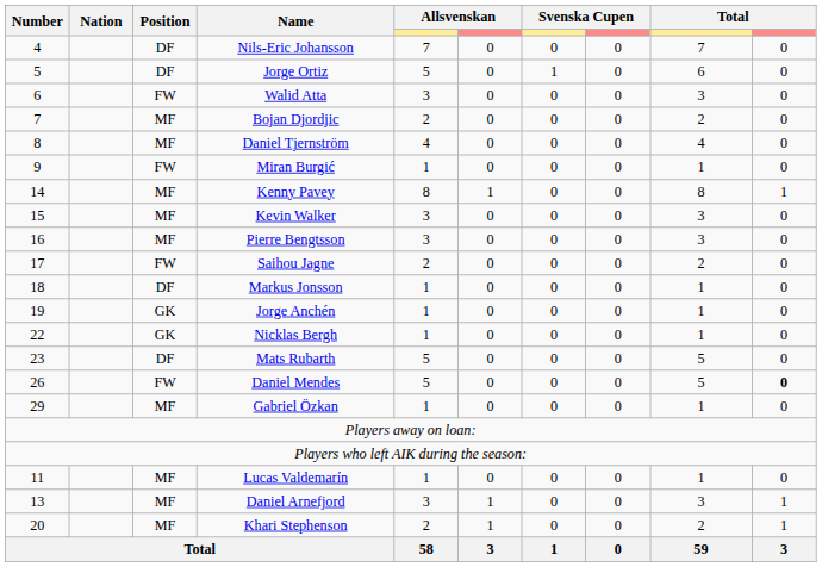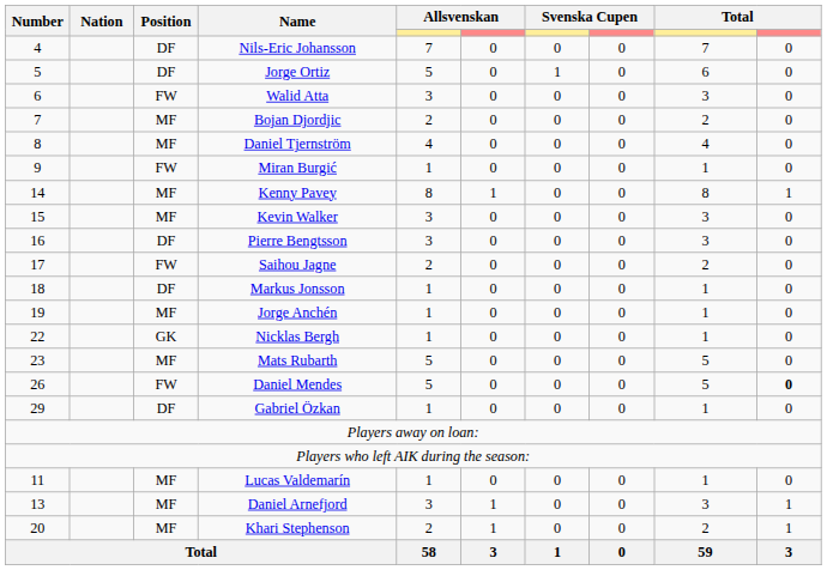 <table class="wikitable" style="font-size: 95%; text-align: center;">
 <tr>
 <th rowspan=2 width=60>Number</th>
 <th rowspan=2 width=60>Nation</th>
 <th rowspan=2 width=60>Position</th>
 <th rowspan=2 width=200>Name</th>
 <th colspan=2>Allsvenskan</th>
 <th colspan=2>Svenska Cupen</th>
 <th colspan=2>Total</th>
 </tr>
 <tr>
 <th style="width:60px; background:#fe9;"></th>
 <th style="width:60px; background:#ff8888;"></th>
 <th style="width:60px; background:#fe9;"></th>
 <th style="width:60px; background:#ff8888;"></th>
 <th style="width:100px; background:#fe9;"></th>
 <th style="width:60px; background:#ff8888;"></th>
 </tr>
 <tr>
 <td>4</td>
 <td></td>
 <td>DF</td>
 <td><a href='#'>Nils-Eric Johansson</a></td>
 <td>7</td>
 <td>0</td>
 <td>0</td>
 <td>0</td>
 <td>7</td>
 <td>0</td>
 </tr>
 <tr>
 <td>5</td>
 <td></td>
 <td>DF</td>
 <td><a href='#'>Jorge Ortiz</a></td>
 <td>5</td>
 <td>0</td>
 <td>1</td>
 <td>0</td>
 <td>6</td>
 <td>0</td>
 </tr>
 <tr>
 <td>6</td>
 <td></td>
 <td>FW</td>
 <td><a href='#'>Walid Atta</a></td>
 <td>3</td>
 <td>0</td>
 <td>0</td>
 <td>0</td>
 <td>3</td>
 <td>0</td>
 </tr>
 <tr>
 <td>7</td>
 <td></td>
 <td>MF</td>
 <td><a href='#'>Bojan Djordjic</a></td>
 <td>2</td>
 <td>0</td>
 <td>0</td>
 <td>0</td>
 <td>2</td>
 <td>0</td>
 </tr>
 <tr>
 <td>8</td>
 <td></td>
 <td>MF</td>
 <td><a href='#'>Daniel Tjernström</a></td>
 <td>4</td>
 <td>0</td>
 <td>0</td>
 <td>0</td>
 <td>4</td>
 <td>0</td>
 </tr>
 <tr>
 <td>9</td>
 <td></td>
 <td>FW</td>
 <td><a href='#'>Miran Burgić</a></td>
 <td>1</td>
 <td>0</td>
 <td>0</td>
 <td>0</td>
 <td>1</td>
 <td>0</td>
 </tr>
 <tr>
 <td>14</td>
 <td></td>
 <td>MF</td>
 <td><a href='#'>Kenny Pavey</a></td>
 <td>8</td>
 <td>1</td>
 <td>0</td>
 <td>0</td>
 <td>8</td>
 <td>1</td>
 </tr>
 <tr>
 <td>15</td>
 <td></td>
 <td>MF</td>
 <td><a href='#'>Kevin Walker</a></td>
 <td>3</td>
 <td>0</td>
 <td>0</td>
 <td>0</td>
 <td>3</td>
 <td>0</td>
 </tr>
 <tr>
 <td>16</td>
 <td></td>
-<td>MF</td>
+<td>DF</td>
 <td><a href='#'>Pierre Bengtsson</a></td>
 <td>3</td>
 <td>0</td>
 <td>0</td>
 <td>0</td>
 <td>3</td>
 <td>0</td>
 </tr>
 <tr>
 <td>17</td>
 <td></td>
 <td>FW</td>
 <td><a href='#'>Saihou Jagne</a></td>
 <td>2</td>
 <td>0</td>
 <td>0</td>
 <td>0</td>
 <td>2</td>
 <td>0</td>
 </tr>
 <tr>
 <td>18</td>
 <td></td>
 <td>DF</td>
 <td><a href='#'>Markus Jonsson</a></td>
 <td>1</td>
 <td>0</td>
 <td>0</td>
 <td>0</td>
 <td>1</td>
 <td>0</td>
 </tr>
 <tr>
 <td>19</td>
 <td></td>
-<td>GK</td>
+<td>MF</td>
 <td><a href='#'>Jorge Anchén</a></td>
 <td>1</td>
 <td>0</td>
 <td>0</td>
 <td>0</td>
 <td>1</td>
 <td>0</td>
 </tr>
 <tr>
 <td>22</td>
 <td></td>
 <td>GK</td>
 <td><a href='#'>Nicklas Bergh</a></td>
 <td>1</td>
 <td>0</td>
 <td>0</td>
 <td>0</td>
 <td>1</td>
 <td>0</td>
 </tr>
 <tr>
 <td>23</td>
 <td></td>
-<td>DF</td>
+<td>MF</td>
 <td><a href='#'>Mats Rubarth</a></td>
 <td>5</td>
 <td>0</td>
 <td>0</td>
 <td>0</td>
 <td>5</td>
 <td>0</td>
 </tr>
 <tr>
 <td>26</td>
 <td></td>
 <td>FW</td>
 <td><a href='#'>Daniel Mendes</a></td>
 <td>5</td>
 <td>0</td>
 <td>0</td>
 <td>0</td>
 <td>5</td>
 <td><strong>0</strong></td>
 </tr>
 <tr>
 <td>29</td>
 <td></td>
-<td>MF</td>
+<td>DF</td>
 <td><a href='#'>Gabriel Özkan</a></td>
 <td>1</td>
 <td>0</td>
 <td>0</td>
 <td>0</td>
 <td>1</td>
 <td>0</td>
 </tr>
 <tr>
 <td colspan="15"><em>Players away on loan:</em></td>
 </tr>
 <tr>
 <td colspan="15"><em>Players who left AIK during the season:</em></td>
 </tr>
 <tr>
 <td>11</td>
 <td></td>
 <td>MF</td>
 <td><a href='#'>Lucas Valdemarín</a></td>
 <td>1</td>
 <td>0</td>
 <td>0</td>
 <td>0</td>
 <td>1</td>
 <td>0</td>
 </tr>
 <tr>
 <td>13</td>
 <td></td>
 <td>MF</td>
 <td><a href='#'>Daniel Arnefjord</a></td>
 <td>3</td>
 <td>1</td>
 <td>0</td>
 <td>0</td>
 <td>3</td>
 <td>1</td>
 </tr>
 <tr>
 <td>20</td>
 <td></td>
 <td>MF</td>
 <td><a href='#'>Khari Stephenson</a></td>
 <td>2</td>
 <td>1</td>
 <td>0</td>
 <td>0</td>
 <td>2</td>
 <td>1</td>
 </tr>
 <tr>
 <th colspan=4>Total</th>
 <th>58</th>
 <th>3</th>
 <th>1</th>
 <th>0</th>
 <th>59</th>
 <th>3</th>
 </tr>
 </table>
